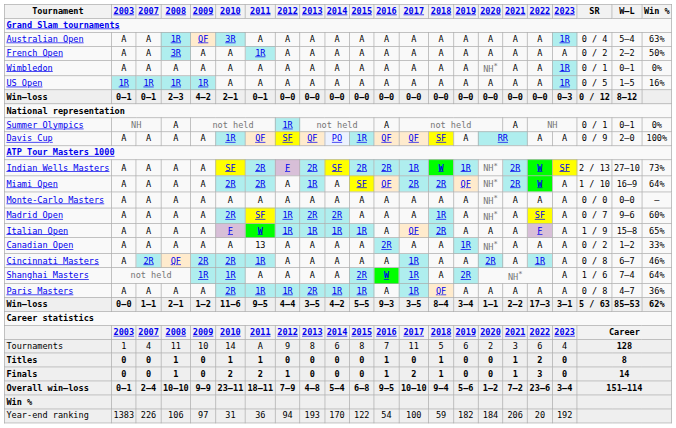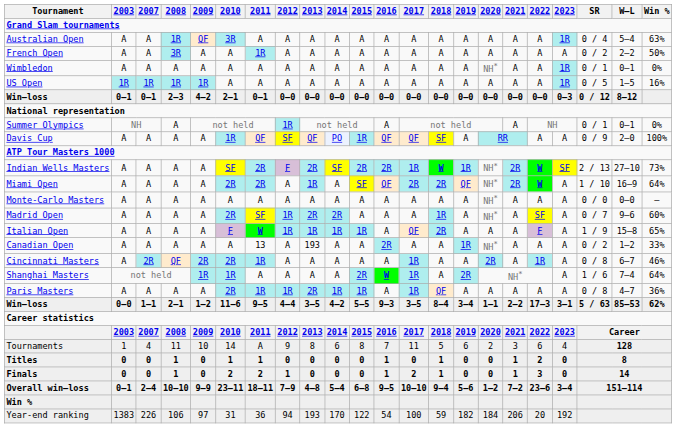 <table class="wikitable nowrap" style="text-align:center; font-size:94%">
 <tr>
 <th>Tournament</th>
 <th><a href='#'>2003</a></th>
 <th><a href='#'>2007</a></th>
 <th><a href='#'>2008</a></th>
 <th><a href='#'>2009</a></th>
 <th><a href='#'>2010</a></th>
 <th><a href='#'>2011</a></th>
 <th><a href='#'>2012</a></th>
 <th><a href='#'>2013</a></th>
 <th><a href='#'>2014</a></th>
 <th><a href='#'>2015</a></th>
 <th><a href='#'>2016</a></th>
 <th><a href='#'>2017</a></th>
 <th><a href='#'>2018</a></th>
 <th><a href='#'>2019</a></th>
 <th><a href='#'>2020</a></th>
 <th><a href='#'>2021</a></th>
 <th><a href='#'>2022</a></th>
 <th><a href='#'>2023</a></th>
 <th>SR</th>
 <th>W–L</th>
 <th>Win %</th>
 </tr>
 <tr>
 <td colspan=23 style=text-align:left><strong><a href='#'>Grand Slam tournaments</a></strong></td>
 </tr>
 <tr>
 <td align=left><a href='#'>Australian Open</a></td>
 <td>A</td>
 <td>A</td>
 <td bgcolor=afeeee><a href='#'>1R</a></td>
 <td bgcolor=ffebcd><a href='#'>QF</a></td>
 <td bgcolor=afeeee><a href='#'>3R</a></td>
 <td>A</td>
 <td>A</td>
 <td>A</td>
 <td>A</td>
 <td>A</td>
 <td>A</td>
 <td>A</td>
 <td>A</td>
 <td>A</td>
 <td>A</td>
 <td>A</td>
 <td>A</td>
 <td bgcolor=afeeee><a href='#'>1R</a></td>
 <td>0 / 4</td>
 <td>5–4</td>
 <td>63%</td>
 </tr>
 <tr>
 <td align=left><a href='#'>French Open</a></td>
 <td>A</td>
 <td>A</td>
 <td bgcolor=afeeee><a href='#'>3R</a></td>
 <td>A</td>
 <td>A</td>
 <td bgcolor=afeeee><a href='#'>1R</a></td>
 <td>A</td>
 <td>A</td>
 <td>A</td>
 <td>A</td>
 <td>A</td>
 <td>A</td>
 <td>A</td>
 <td>A</td>
 <td>A</td>
 <td>A</td>
 <td>A</td>
 <td>A</td>
 <td>0 / 2</td>
 <td>2–2</td>
 <td>50%</td>
 </tr>
 <tr>
 <td align=left><a href='#'>Wimbledon</a></td>
 <td>A</td>
 <td>A</td>
 <td>A</td>
 <td>A</td>
 <td>A</td>
 <td>A</td>
 <td>A</td>
 <td>A</td>
 <td>A</td>
 <td>A</td>
 <td>A</td>
 <td>A</td>
 <td>A</td>
 <td>A</td>
 <td style=color:#767676>NH<sup>*</sup></td>
 <td>A</td>
 <td>A</td>
 <td bgcolor=afeeee><a href='#'>1R</a></td>
 <td>0 / 1</td>
 <td>0–1</td>
 <td>0%</td>
 </tr>
 <tr>
 <td align=left><a href='#'>US Open</a></td>
 <td bgcolor=afeeee><a href='#'>1R</a></td>
 <td bgcolor=afeeee><a href='#'>1R</a></td>
 <td bgcolor=afeeee><a href='#'>1R</a></td>
 <td bgcolor=afeeee><a href='#'>1R</a></td>
 <td>A</td>
 <td>A</td>
 <td>A</td>
 <td>A</td>
 <td>A</td>
 <td>A</td>
 <td>A</td>
 <td>A</td>
 <td>A</td>
 <td>A</td>
 <td>A</td>
 <td>A</td>
 <td>A</td>
 <td bgcolor=afeeee><a href='#'>1R</a></td>
 <td>0 / 5</td>
 <td>1–5</td>
 <td>16%</td>
 </tr>
 <tr style=font-weight:bold;background:#efefef>
 <td style=text-align:left>Win–loss</td>
 <td>0–1</td>
 <td>0–1</td>
 <td>2–3</td>
 <td>4–2</td>
 <td>2–1</td>
 <td>0–1</td>
 <td>0–0</td>
 <td>0–0</td>
 <td>0–0</td>
 <td>0–0</td>
 <td>0–0</td>
 <td>0–0</td>
 <td>0–0</td>
 <td>0–0</td>
 <td>0–0</td>
 <td>0–0</td>
 <td>0–0</td>
 <td>0–3</td>
 <td>0 / 12</td>
 <td>8–12</td>
 <td></td>
 </tr>
 <tr>
 <td colspan=23 style=text-align:left><strong>National representation</strong></td>
 </tr>
 <tr>
 <td align=left><a href='#'>Summer Olympics</a></td>
 <td colspan=2 style=color:#767676>NH</td>
 <td>A</td>
 <td colspan=3 style=color:#767676>not held</td>
 <td bgcolor=afeeee><a href='#'>1R</a></td>
 <td colspan=3 style=color:#767676>not held</td>
 <td>A</td>
 <td colspan=4 style=color:#767676>not held</td>
 <td>A</td>
 <td colspan=2 style=color:#767676>NH</td>
 <td>0 / 1</td>
 <td>0–1</td>
 <td>0%</td>
 </tr>
 <tr>
 <td align=left><a href='#'>Davis Cup</a></td>
 <td>A</td>
 <td>A</td>
 <td>A</td>
 <td>A</td>
 <td bgcolor=afeeee><a href='#'>1R</a></td>
 <td bgcolor=ffebcd><a href='#'>QF</a></td>
 <td bgcolor=yellow><a href='#'>SF</a></td>
 <td bgcolor=ffebcd><a href='#'>QF</a></td>
 <td bgcolor=ecf2ff><a href='#'>PO</a></td>
 <td bgcolor=afeeee><a href='#'>1R</a></td>
 <td bgcolor=ffebcd><a href='#'>QF</a></td>
 <td bgcolor=ffebcd><a href='#'>QF</a></td>
 <td bgcolor=yellow><a href='#'>SF</a></td>
 <td>A</td>
 <td colspan=2 bgcolor=afeeee><a href='#'>RR</a></td>
 <td>A</td>
 <td>A</td>
 <td>0 / 9</td>
 <td>2–0</td>
 <td>100%</td>
 </tr>
 <tr>
 <td colspan=22 style=text-align:left><strong><a href='#'>ATP Tour Masters 1000</a></strong></td>
 </tr>
 <tr>
 <td align=left><a href='#'>Indian Wells Masters</a></td>
 <td>A</td>
 <td>A</td>
 <td>A</td>
 <td>A</td>
 <td bgcolor=yellow><a href='#'>SF</a></td>
 <td bgcolor=afeeee><a href='#'>2R</a></td>
 <td bgcolor=thistle><a href='#'>F</a></td>
 <td bgcolor=afeeee><a href='#'>2R</a></td>
 <td bgcolor=yellow><a href='#'>SF</a></td>
 <td bgcolor=afeeee><a href='#'>2R</a></td>
 <td bgcolor=afeeee><a href='#'>2R</a></td>
 <td bgcolor=afeeee><a href='#'>1R</a></td>
 <td bgcolor=lime><a href='#'><strong>W</strong></a></td>
 <td bgcolor=afeeee><a href='#'>1R</a></td>
 <td style=color:#767676>NH<sup>*</sup></td>
 <td bgcolor=afeeee><a href='#'>2R</a></td>
 <td bgcolor=lime><a href='#'><strong>W</strong></a></td>
 <td bgcolor=yellow><a href='#'>SF</a></td>
 <td>2 / 13</td>
 <td>27–10</td>
 <td>73%</td>
 </tr>
 <tr>
 <td align=left><a href='#'>Miami Open</a></td>
 <td>A</td>
 <td>A</td>
 <td>A</td>
 <td>A</td>
 <td bgcolor=afeeee><a href='#'>2R</a></td>
 <td bgcolor=afeeee><a href='#'>2R</a></td>
 <td>A</td>
 <td bgcolor=afeeee><a href='#'>1R</a></td>
 <td>A</td>
 <td bgcolor=yellow><a href='#'>SF</a></td>
 <td bgcolor=ffebcd><a href='#'>QF</a></td>
 <td bgcolor=afeeee><a href='#'>2R</a></td>
 <td bgcolor=afeeee><a href='#'>2R</a></td>
 <td bgcolor=ffebcd><a href='#'>QF</a></td>
 <td style=color:#767676>NH<sup>*</sup></td>
 <td bgcolor=afeeee><a href='#'>2R</a></td>
 <td bgcolor=lime><a href='#'><strong>W</strong></a></td>
 <td>A</td>
 <td>1 / 10</td>
 <td>16–9</td>
 <td>64%</td>
 </tr>
 <tr>
 <td align=left><a href='#'>Monte-Carlo Masters</a></td>
 <td>A</td>
 <td>A</td>
 <td>A</td>
 <td>A</td>
 <td>A</td>
 <td>A</td>
 <td>A</td>
 <td>A</td>
 <td>A</td>
 <td>A</td>
 <td>A</td>
 <td>A</td>
 <td>A</td>
 <td>A</td>
 <td style=color:#767676>NH<sup>*</sup></td>
 <td>A</td>
 <td>A</td>
 <td>A</td>
 <td>0 / 0</td>
 <td>0–0</td>
 <td>–</td>
 </tr>
 <tr>
 <td align=left><a href='#'>Madrid Open</a></td>
 <td>A</td>
 <td>A</td>
 <td>A</td>
 <td>A</td>
 <td bgcolor=afeeee><a href='#'>2R</a></td>
 <td bgcolor=yellow><a href='#'>SF</a></td>
 <td bgcolor=afeeee><a href='#'>1R</a></td>
 <td bgcolor=afeeee><a href='#'>2R</a></td>
 <td bgcolor=afeeee><a href='#'>2R</a></td>
 <td>A</td>
 <td>A</td>
 <td>A</td>
 <td bgcolor=afeeee><a href='#'>1R</a></td>
 <td>A</td>
 <td style=color:#767676>NH<sup>*</sup></td>
 <td>A</td>
 <td bgcolor=yellow><a href='#'>SF</a></td>
 <td>A</td>
 <td>0 / 7</td>
 <td>9–6</td>
 <td>60%</td>
 </tr>
 <tr>
 <td align=left><a href='#'>Italian Open</a></td>
 <td>A</td>
 <td>A</td>
 <td>A</td>
 <td>A</td>
 <td bgcolor=thistle><a href='#'>F</a></td>
 <td bgcolor=lime><a href='#'><strong>W</strong></a></td>
 <td bgcolor=afeeee><a href='#'>1R</a></td>
 <td bgcolor=afeeee><a href='#'>1R</a></td>
 <td bgcolor=afeeee><a href='#'>1R</a></td>
 <td bgcolor=afeeee><a href='#'>1R</a></td>
 <td>A</td>
 <td bgcolor=ffebcd><a href='#'>QF</a></td>
 <td bgcolor=afeeee><a href='#'>2R</a></td>
 <td>A</td>
 <td>A</td>
 <td>A</td>
 <td bgcolor=thistle><a href='#'>F</a></td>
 <td>A</td>
 <td>1 / 9</td>
 <td>15–8</td>
 <td>65%</td>
 </tr>
 <tr>
 <td align=left><a href='#'>Canadian Open</a></td>
 <td>A</td>
 <td>A</td>
 <td>A</td>
 <td>A</td>
 <td>A</td>
 <td>13</td>
 <td>A</td>
-<td>A</td>
+<td>193</td>
 <td>A</td>
 <td>A</td>
 <td bgcolor=afeeee><a href='#'>2R</a></td>
 <td>A</td>
 <td>A</td>
 <td bgcolor=afeeee><a href='#'>1R</a></td>
 <td style=color:#767676>NH<sup>*</sup></td>
 <td>A</td>
 <td>A</td>
 <td>A</td>
 <td>0 / 2</td>
 <td>1–2</td>
 <td>33%</td>
 </tr>
 <tr>
 <td align=left><a href='#'>Cincinnati Masters</a></td>
 <td>A</td>
 <td bgcolor=afeeee><a href='#'>2R</a></td>
 <td bgcolor=ffebcd><a href='#'>QF</a></td>
 <td bgcolor=afeeee><a href='#'>2R</a></td>
 <td bgcolor=afeeee><a href='#'>2R</a></td>
 <td bgcolor=afeeee><a href='#'>1R</a></td>
 <td>A</td>
 <td>A</td>
 <td>A</td>
 <td>A</td>
 <td>A</td>
 <td bgcolor=afeeee><a href='#'>1R</a></td>
 <td>A</td>
 <td>A</td>
 <td bgcolor=afeeee><a href='#'>2R</a></td>
 <td>A</td>
 <td bgcolor=afeeee><a href='#'>1R</a></td>
 <td>A</td>
 <td>0 / 8</td>
 <td>6–7</td>
 <td>46%</td>
 </tr>
 <tr>
 <td align=left><a href='#'>Shanghai Masters</a></td>
 <td colspan=3 style=color:#767676>not held</td>
 <td bgcolor=afeeee><a href='#'>1R</a></td>
 <td bgcolor=afeeee><a href='#'>1R</a></td>
 <td>A</td>
 <td>A</td>
 <td>A</td>
 <td>A</td>
 <td bgcolor=afeeee><a href='#'>2R</a></td>
 <td bgcolor=lime><a href='#'><strong>W</strong></a></td>
 <td bgcolor=afeeee><a href='#'>1R</a></td>
 <td>A</td>
 <td bgcolor=afeeee><a href='#'>2R</a></td>
 <td colspan="3" style="color:#767676">NH<sup>*</sup></td>
 <td>A</td>
 <td>1 / 6</td>
 <td>7–4</td>
 <td>64%</td>
 </tr>
 <tr>
 <td align=left><a href='#'>Paris Masters</a></td>
 <td>A</td>
 <td>A</td>
 <td>A</td>
 <td>A</td>
 <td bgcolor=afeeee><a href='#'>2R</a></td>
 <td bgcolor=afeeee><a href='#'>1R</a></td>
 <td bgcolor=afeeee><a href='#'>1R</a></td>
 <td bgcolor=afeeee><a href='#'>2R</a></td>
 <td bgcolor=afeeee><a href='#'>1R</a></td>
 <td bgcolor=afeeee><a href='#'>1R</a></td>
 <td>A</td>
 <td bgcolor=afeeee><a href='#'>1R</a></td>
 <td bgcolor=ffebcd><a href='#'>QF</a></td>
 <td>A</td>
 <td>A</td>
 <td>A</td>
 <td>A</td>
 <td>A</td>
 <td>0 / 8</td>
 <td>4–7</td>
 <td>36%</td>
 </tr>
 <tr style=font-weight:bold;background:#efefef>
 <td style=text-align:left>Win–loss</td>
 <td>0–0</td>
 <td>1–1</td>
 <td>2–1</td>
 <td>1–2</td>
 <td>11–6</td>
 <td>9–5</td>
 <td>4–4</td>
 <td>3–5</td>
 <td>4–2</td>
 <td>5–5</td>
 <td>9–3</td>
 <td>3–5</td>
 <td>8–4</td>
 <td>3–4</td>
 <td>1–1</td>
 <td>2–2</td>
 <td>17–3</td>
 <td>3–1</td>
 <td>5 / 63</td>
 <td>85–53</td>
 <td>62%</td>
 </tr>
 <tr>
 <td colspan=22 style=text-align:left><strong>Career statistics</strong></td>
 </tr>
 <tr>
 <th></th>
 <th><a href='#'>2003</a></th>
 <th><a href='#'>2007</a></th>
 <th><a href='#'>2008</a></th>
 <th><a href='#'>2009</a></th>
 <th><a href='#'>2010</a></th>
 <th><a href='#'>2011</a></th>
 <th><a href='#'>2012</a></th>
 <th><a href='#'>2013</a></th>
 <th><a href='#'>2014</a></th>
 <th><a href='#'>2015</a></th>
 <th><a href='#'>2016</a></th>
 <th><a href='#'>2017</a></th>
 <th><a href='#'>2018</a></th>
 <th><a href='#'>2019</a></th>
 <th><a href='#'>2020</a></th>
 <th><a href='#'>2021</a></th>
 <th><a href='#'>2022</a></th>
 <th><a href='#'>2023</a></th>
 <th colspan=3>Career</th>
 </tr>
 <tr style=background:#efefef>
 <td align=left>Tournaments</td>
 <td>1</td>
 <td>4</td>
 <td>11</td>
 <td>10</td>
 <td>14</td>
 <td>A</td>
 <td>9</td>
 <td>8</td>
 <td>6</td>
 <td>8</td>
 <td>7</td>
 <td>11</td>
 <td>5</td>
 <td>6</td>
 <td>2</td>
 <td>3</td>
 <td>6</td>
 <td>4</td>
 <td colspan=3><strong>128</strong></td>
 </tr>
 <tr style=font-weight:bold;background:#efefef>
 <td style=text-align:left>Titles</td>
 <td>0</td>
 <td>0</td>
 <td>1</td>
 <td>0</td>
 <td>1</td>
 <td>1</td>
 <td>0</td>
 <td>0</td>
 <td>0</td>
 <td>0</td>
 <td>1</td>
 <td>0</td>
 <td>1</td>
 <td>0</td>
 <td>0</td>
 <td>1</td>
 <td>2</td>
 <td>0</td>
 <td colspan=3>8</td>
 </tr>
 <tr style=font-weight:bold;background:#efefef>
 <td style=text-align:left>Finals</td>
 <td>0</td>
 <td>0</td>
 <td>1</td>
 <td>0</td>
 <td>2</td>
 <td>2</td>
 <td>1</td>
 <td>0</td>
 <td>0</td>
 <td>0</td>
 <td>1</td>
 <td>2</td>
 <td>1</td>
 <td>0</td>
 <td>0</td>
 <td>1</td>
 <td>3</td>
 <td>0</td>
 <td colspan=3>14</td>
 </tr>
 <tr style=font-weight:bold;background:#efefef>
 <td style=text-align:left>Overall win–loss</td>
 <td>0–1</td>
 <td>2–4</td>
 <td>10–10</td>
 <td>9–9</td>
 <td>23–11</td>
 <td>18–11</td>
 <td>7–9</td>
 <td>4–8</td>
 <td>5–4</td>
 <td>6–8</td>
 <td>9–5</td>
 <td>10–10</td>
 <td>9–4</td>
 <td>5–6</td>
 <td>1–2</td>
 <td>7–2</td>
 <td>23–6</td>
 <td>3–4</td>
 <td colspan=3>151–114</td>
 </tr>
 <tr style=font-weight:bold;background:#efefef>
 <td align=left>Win %</td>
 <td></td>
 <td></td>
 <td></td>
 <td></td>
 <td></td>
 <td></td>
 <td></td>
 <td></td>
 <td></td>
 <td></td>
 <td></td>
 <td></td>
 <td></td>
 <td></td>
 <td></td>
 <td></td>
 <td></td>
 <td></td>
 <td colspan=3></td>
 </tr>
 <tr style=background:#efefef>
 <td align=left>Year-end ranking</td>
 <td>1383</td>
 <td>226</td>
 <td>106</td>
 <td>97</td>
 <td>31</td>
 <td>36</td>
 <td>94</td>
 <td>193</td>
 <td>170</td>
 <td>122</td>
 <td>54</td>
 <td>100</td>
 <td>59</td>
 <td>182</td>
 <td>184</td>
 <td>206</td>
 <td>20</td>
 <td>192</td>
 <td colspan=3></td>
 </tr>
 </table>
